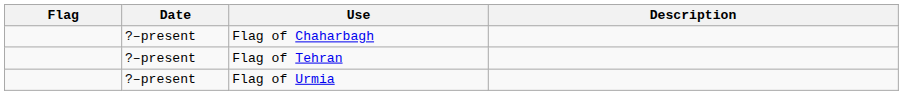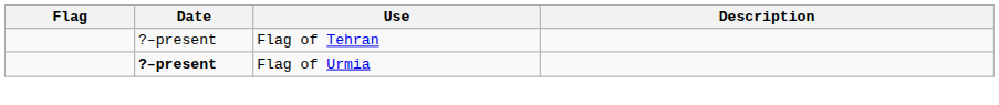 <table class="wikitable" style="background:#f9f9f9">
 <tr>
 <th width="110">Flag</th>
 <th width="100">Date</th>
 <th width="250">Use</th>
 <th width="400">Description</th>
 </tr>
 <tr>
 <td></td>
 <td>?–present</td>
-<td>Flag of <a href='#'>Chaharbagh</a></td>
-<td></td>
-</tr>
-<tr>
-<td></td>
-<td>?–present</td>
 <td>Flag of <a href='#'>Tehran</a></td>
 <td></td>
 </tr>
 <tr>
 <td></td>
-<td>?–present</td>
+<td><strong>?–present</strong></td>
 <td>Flag of <a href='#'>Urmia</a></td>
 <td></td>
 </tr>
 </table>
